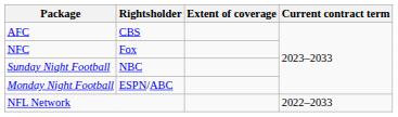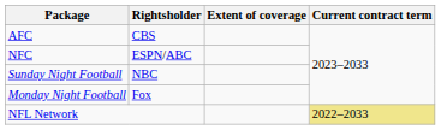 <table class="wikitable">
 <tr>
 <th>Package</th>
 <th>Rightsholder</th>
 <th>Extent of coverage</th>
 <th>Current contract term</th>
 </tr>
 <tr>
 <td><a href='#'>AFC</a></td>
 <td><a href='#'>CBS</a></td>
 <td></td>
 <td rowspan="4">2023–2033</td>
 </tr>
 <tr>
 <td><a href='#'>NFC</a></td>
-<td><a href='#'>Fox</a></td>
+<td><a href='#'>ESPN</a>/<a href='#'>ABC</a></td>
 <td></td>
 </tr>
 <tr>
 <td><em><a href='#'>Sunday Night Football</a></em></td>
 <td><a href='#'>NBC</a></td>
 <td></td>
 </tr>
 <tr>
 <td><em><a href='#'>Monday Night Football</a></em></td>
-<td><a href='#'>ESPN</a>/<a href='#'>ABC</a></td>
+<td><a href='#'>Fox</a></td>
 <td></td>
 </tr>
 <tr>
 <td colspan=2><a href='#'>NFL Network</a></td>
 <td></td>
-<td>2022–2033</td>
+<td style="background: khaki;">2022–2033</td>
 </tr>
 </table>
